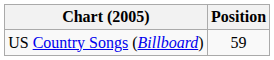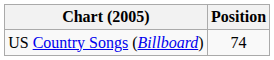 <table class="wikitable sortable">
 <tr>
 <th scope="col">Chart (2005)</th>
 <th scope="col">Position</th>
 </tr>
 <tr>
 <td>US <a href='#'>Country Songs</a> (<em><a href='#'>Billboard</a></em>)</td>
-<td align="center">59</td>
+<td align="center">74</td>
 </tr>
 </table>
